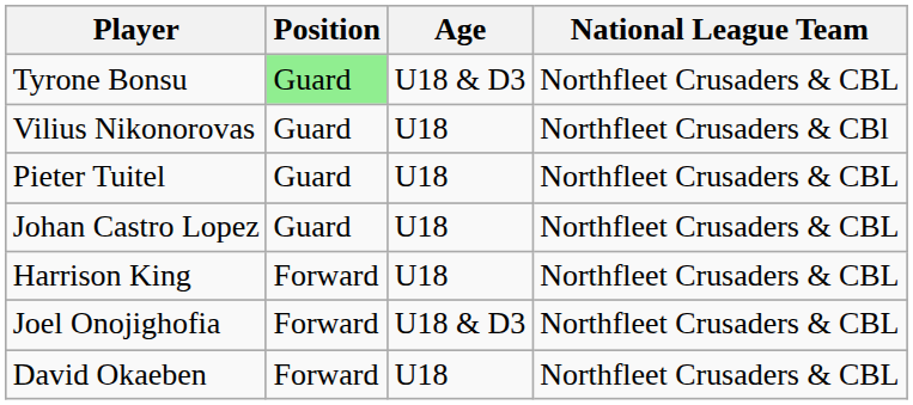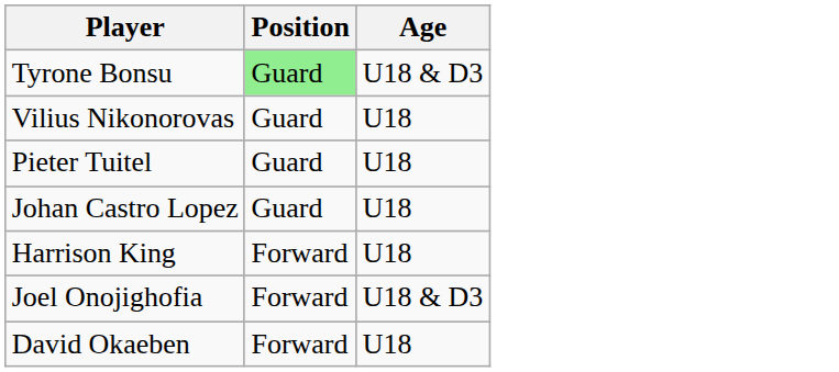 <table class="wikitable">
 <tr>
 <th>Player</th>
 <th>Position</th>
 <th>Age</th>
-<th>National League Team</th>
 </tr>
 <tr>
 <td>Tyrone Bonsu</td>
 <td style="background: lightgreen;">Guard</td>
 <td>U18 & D3</td>
-<td>Northfleet Crusaders & CBL</td>
 </tr>
 <tr>
 <td>Vilius Nikonorovas</td>
 <td>Guard</td>
 <td>U18</td>
-<td>Northfleet Crusaders & CBl</td>
 </tr>
 <tr>
 <td>Pieter Tuitel</td>
 <td>Guard</td>
 <td>U18</td>
-<td>Northfleet Crusaders & CBL</td>
 </tr>
 <tr>
 <td>Johan Castro Lopez</td>
 <td>Guard</td>
 <td>U18</td>
-<td>Northfleet Crusaders & CBL</td>
 </tr>
 <tr>
 <td>Harrison King</td>
 <td>Forward</td>
 <td>U18</td>
-<td>Northfleet Crusaders & CBL</td>
 </tr>
 <tr>
 <td>Joel Onojighofia</td>
 <td>Forward</td>
 <td>U18 & D3</td>
-<td>Northfleet Crusaders & CBL</td>
 </tr>
 <tr>
 <td>David Okaeben</td>
 <td>Forward</td>
 <td>U18</td>
-<td>Northfleet Crusaders & CBL</td>
 </tr>
 </table>
